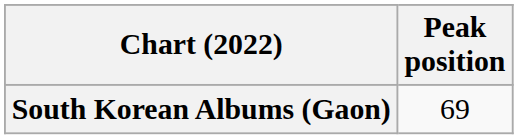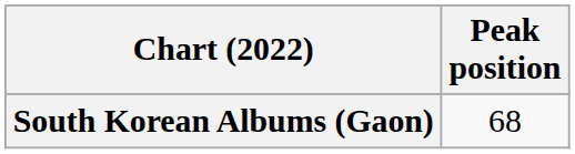 <table class="wikitable sortable plainrowheaders" style="text-align:center">
 <tr>
 <th scope="col">Chart (2022)</th>
 <th scope="col">Peak<br>position</th>
 </tr>
 <tr>
 <th scope="row">South Korean Albums (Gaon)</th>
-<td>69</td>
+<td>68</td>
 </tr>
 </table>
